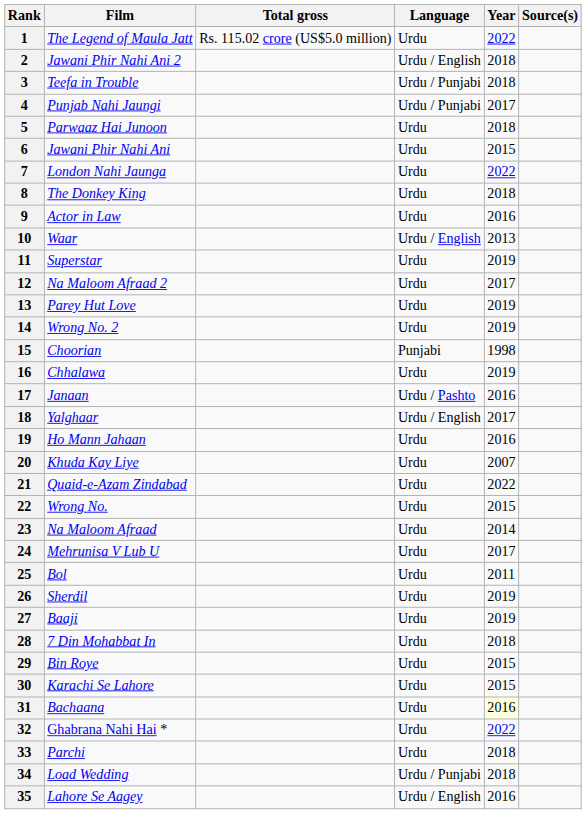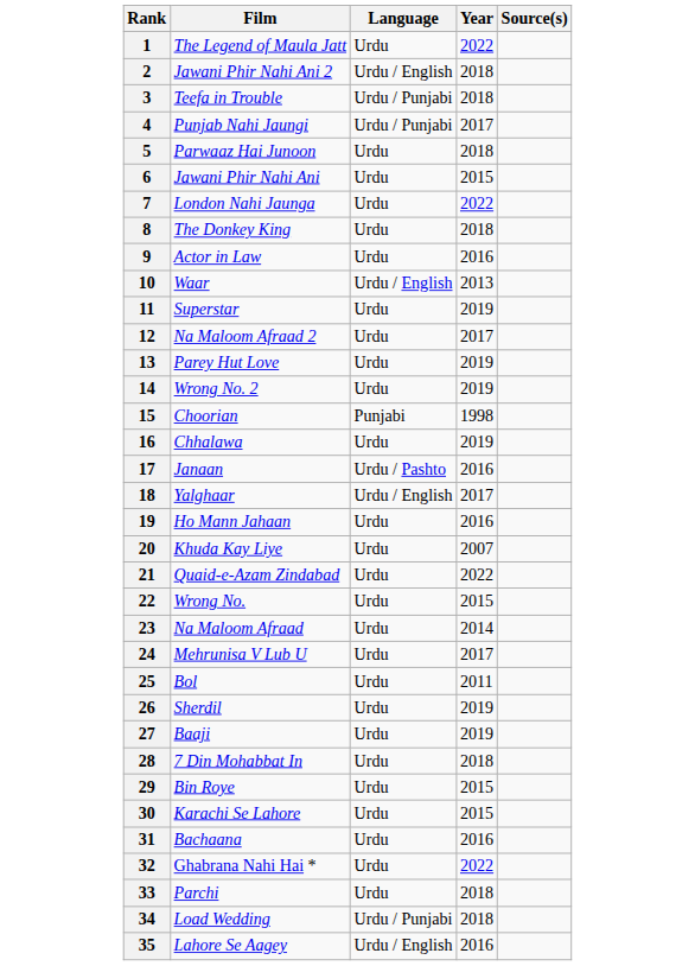 <table class="wikitable sortable plainrowheaders" style="margin:auto; margin:auto;">
 <tr>
 <th scope="col">Rank</th>
 <th scope="col">Film</th>
-<th scope="col">Total gross</th>
 <th scope="col">Language</th>
 <th scope="col">Year</th>
 <th scope="col">Source(s)</th>
 </tr>
 <tr>
 <th>1</th>
 <td><em><a href='#'>The Legend of Maula Jatt</a></em></td>
-<td>Rs. 115.02 <a href='#'>crore</a> (US$5.0 million)</td>
 <td>Urdu</td>
 <td><a href='#'>2022</a></td>
 <td></td>
 </tr>
 <tr>
 <th>2</th>
 <td><em><a href='#'>Jawani Phir Nahi Ani 2</a></em></td>
-<td></td>
 <td>Urdu / English</td>
 <td>2018</td>
 <td></td>
 </tr>
 <tr>
 <th>3</th>
 <td><em><a href='#'>Teefa in Trouble</a></em></td>
-<td></td>
 <td>Urdu / Punjabi</td>
 <td>2018</td>
 <td></td>
 </tr>
 <tr>
 <th>4</th>
 <td><em><a href='#'>Punjab Nahi Jaungi</a></em></td>
-<td></td>
 <td>Urdu / Punjabi</td>
 <td>2017</td>
 <td></td>
 </tr>
 <tr>
 <th>5</th>
 <td><em><a href='#'>Parwaaz Hai Junoon</a></em></td>
-<td></td>
 <td>Urdu</td>
 <td>2018</td>
 <td></td>
 </tr>
 <tr>
 <th>6</th>
 <td><em><a href='#'>Jawani Phir Nahi Ani</a></em></td>
-<td></td>
 <td>Urdu</td>
 <td>2015</td>
 <td></td>
 </tr>
 <tr>
 <th>7</th>
 <td><em><a href='#'>London Nahi Jaunga</a></em></td>
-<td></td>
 <td>Urdu</td>
 <td><a href='#'>2022</a></td>
 <td></td>
 </tr>
 <tr>
 <th>8</th>
 <td><em><a href='#'>The Donkey King</a></em></td>
-<td></td>
 <td>Urdu</td>
 <td>2018</td>
 <td></td>
 </tr>
 <tr>
 <th>9</th>
 <td><em><a href='#'>Actor in Law</a></em></td>
-<td></td>
 <td>Urdu</td>
 <td>2016</td>
 <td></td>
 </tr>
 <tr>
 <th>10</th>
 <td><em><a href='#'>Waar</a></em></td>
-<td></td>
 <td>Urdu / <a href='#'>English</a></td>
 <td>2013</td>
 <td></td>
 </tr>
 <tr>
 <th>11</th>
 <td><em><a href='#'>Superstar</a></em></td>
-<td></td>
 <td>Urdu</td>
 <td>2019</td>
 <td></td>
 </tr>
 <tr>
 <th>12</th>
 <td><em><a href='#'>Na Maloom Afraad 2</a></em></td>
-<td></td>
 <td>Urdu</td>
 <td>2017</td>
 <td></td>
 </tr>
 <tr>
 <th>13</th>
 <td><em><a href='#'>Parey Hut Love</a></em></td>
-<td></td>
 <td>Urdu</td>
 <td>2019</td>
 <td></td>
 </tr>
 <tr>
 <th>14</th>
 <td><em><a href='#'>Wrong No. 2</a></em></td>
-<td></td>
 <td>Urdu</td>
 <td>2019</td>
 <td></td>
 </tr>
 <tr>
 <th>15</th>
 <td><em><a href='#'>Choorian</a></em></td>
-<td></td>
 <td>Punjabi</td>
 <td>1998</td>
 <td></td>
 </tr>
 <tr>
 <th>16</th>
 <td><em><a href='#'>Chhalawa</a></em></td>
-<td></td>
 <td>Urdu</td>
 <td>2019</td>
 <td></td>
 </tr>
 <tr>
 <th>17</th>
 <td><em><a href='#'>Janaan</a></em></td>
-<td></td>
 <td>Urdu / <a href='#'>Pashto</a></td>
 <td>2016</td>
 <td></td>
 </tr>
 <tr>
 <th>18</th>
 <td><em><a href='#'>Yalghaar</a></em></td>
-<td></td>
 <td>Urdu / English</td>
 <td>2017</td>
 <td></td>
 </tr>
 <tr>
 <th>19</th>
 <td><em><a href='#'>Ho Mann Jahaan</a></em></td>
-<td></td>
 <td>Urdu</td>
 <td>2016</td>
 <td></td>
 </tr>
 <tr>
 <th>20</th>
 <td><em><a href='#'>Khuda Kay Liye</a></em></td>
-<td></td>
 <td>Urdu</td>
 <td>2007</td>
 <td></td>
 </tr>
 <tr>
 <th>21</th>
 <td><em><a href='#'>Quaid-e-Azam Zindabad</a></em></td>
-<td></td>
 <td>Urdu</td>
 <td>2022</td>
 <td></td>
 </tr>
 <tr>
 <th>22</th>
 <td><em><a href='#'>Wrong No.</a></em></td>
-<td></td>
 <td>Urdu</td>
 <td>2015</td>
 <td></td>
 </tr>
 <tr>
 <th>23</th>
 <td><em><a href='#'>Na Maloom Afraad</a></em></td>
-<td></td>
 <td>Urdu</td>
 <td>2014</td>
 <td></td>
 </tr>
 <tr>
 <th>24</th>
 <td><em><a href='#'>Mehrunisa V Lub U</a></em></td>
-<td></td>
 <td>Urdu</td>
 <td>2017</td>
 <td></td>
 </tr>
 <tr>
 <th>25</th>
 <td><em><a href='#'>Bol</a></em></td>
-<td></td>
 <td>Urdu</td>
 <td>2011</td>
 <td></td>
 </tr>
 <tr>
 <th>26</th>
 <td><em><a href='#'>Sherdil</a></em></td>
-<td></td>
 <td>Urdu</td>
 <td>2019</td>
 <td></td>
 </tr>
 <tr>
 <th>27</th>
 <td><em><a href='#'>Baaji</a></em></td>
-<td></td>
 <td>Urdu</td>
 <td>2019</td>
 <td></td>
 </tr>
 <tr>
 <th>28</th>
 <td><em><a href='#'>7 Din Mohabbat In</a></em></td>
-<td></td>
 <td>Urdu</td>
 <td>2018</td>
 <td></td>
 </tr>
 <tr>
 <th>29</th>
 <td><em><a href='#'>Bin Roye</a></em></td>
-<td></td>
 <td>Urdu</td>
 <td>2015</td>
 <td></td>
 </tr>
 <tr>
 <th>30</th>
 <td><em><a href='#'>Karachi Se Lahore</a></em></td>
-<td></td>
 <td>Urdu</td>
 <td>2015</td>
 <td></td>
 </tr>
 <tr>
 <th>31</th>
 <td><em><a href='#'>Bachaana</a></em></td>
-<td></td>
 <td>Urdu</td>
-<td style="background: lightyellow;">2016</td>
+<td>2016</td>
 <td></td>
 </tr>
 <tr>
 <th>32</th>
 <td><a href='#'>Ghabrana Nahi Hai</a> *</td>
-<td></td>
 <td>Urdu</td>
 <td><a href='#'>2022</a></td>
 <td></td>
 </tr>
 <tr>
 <th>33</th>
 <td><em><a href='#'>Parchi</a></em></td>
-<td></td>
 <td>Urdu</td>
 <td>2018</td>
 <td></td>
 </tr>
 <tr>
 <th>34</th>
 <td><em><a href='#'>Load Wedding</a></em></td>
-<td></td>
 <td>Urdu / Punjabi</td>
 <td>2018</td>
 <td></td>
 </tr>
 <tr>
 <th>35</th>
 <td><em><a href='#'>Lahore Se Aagey</a></em></td>
-<td></td>
 <td>Urdu / English</td>
 <td>2016</td>
 <td></td>
 </tr>
 </table>
